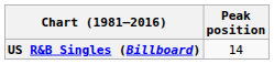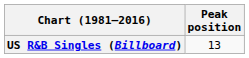 <table class="wikitable plainrowheaders">
 <tr>
 <th>Chart (1981–2016)</th>
 <th>Peak<br>position</th>
 </tr>
 <tr>
 <th scope="row">US <a href='#'>R&B Singles</a> (<em><a href='#'>Billboard</a></em>)</th>
-<td align="center">14</td>
+<td align="center">13</td>
 </tr>
 </table>
